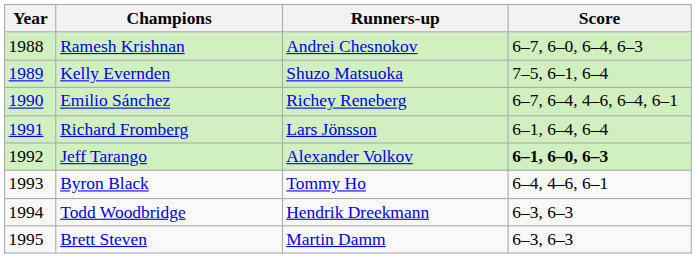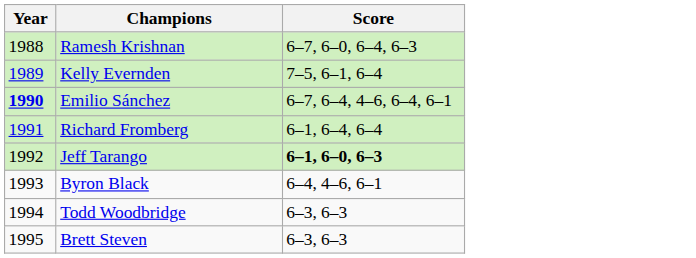 <table class="wikitable">
 <tr>
 <th style="width:40px">Year</th>
 <th style="width:200px">Champions</th>
-<th style="width:200px">Runners-up</th>
 <th style="width:160px" class="unsortable">Score</th>
 </tr>
 <tr>
 <td bgcolor="d0f0c0">1988</td>
 <td bgcolor="d0f0c0"> <a href='#'>Ramesh Krishnan</a></td>
-<td bgcolor="d0f0c0"> <a href='#'>Andrei Chesnokov</a></td>
 <td bgcolor="d0f0c0">6–7, 6–0, 6–4, 6–3</td>
 </tr>
 <tr>
 <td bgcolor="d0f0c0"><a href='#'>1989</a></td>
 <td bgcolor="d0f0c0"> <a href='#'>Kelly Evernden</a></td>
-<td bgcolor="d0f0c0"> <a href='#'>Shuzo Matsuoka</a></td>
 <td bgcolor="d0f0c0">7–5, 6–1, 6–4</td>
 </tr>
 <tr>
-<td bgcolor="d0f0c0"><a href='#'>1990</a></td>
+<td bgcolor="d0f0c0"><strong><a href='#'>1990</a></strong></td>
 <td bgcolor="d0f0c0"> <a href='#'>Emilio Sánchez</a></td>
-<td bgcolor="d0f0c0"> <a href='#'>Richey Reneberg</a></td>
 <td bgcolor="d0f0c0">6–7, 6–4, 4–6, 6–4, 6–1</td>
 </tr>
 <tr>
 <td bgcolor="d0f0c0"><a href='#'>1991</a></td>
 <td bgcolor="d0f0c0"> <a href='#'>Richard Fromberg</a></td>
-<td bgcolor="d0f0c0"> <a href='#'>Lars Jönsson</a></td>
 <td bgcolor="d0f0c0">6–1, 6–4, 6–4</td>
 </tr>
 <tr>
 <td bgcolor="d0f0c0">1992</td>
 <td bgcolor="d0f0c0"> <a href='#'>Jeff Tarango</a></td>
-<td bgcolor="d0f0c0"> <a href='#'>Alexander Volkov</a></td>
 <td bgcolor="d0f0c0"><strong>6–1, 6–0, 6–3</strong></td>
 </tr>
 <tr>
 <td>1993</td>
 <td> <a href='#'>Byron Black</a></td>
-<td> <a href='#'>Tommy Ho</a></td>
 <td>6–4, 4–6, 6–1</td>
 </tr>
 <tr>
 <td>1994</td>
 <td> <a href='#'>Todd Woodbridge</a></td>
-<td> <a href='#'>Hendrik Dreekmann</a></td>
 <td>6–3, 6–3</td>
 </tr>
 <tr>
 <td>1995</td>
 <td> <a href='#'>Brett Steven</a></td>
-<td> <a href='#'>Martin Damm</a></td>
 <td>6–3, 6–3</td>
 </tr>
 </table>
